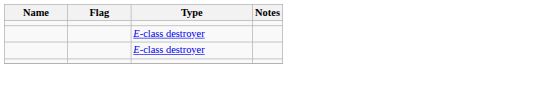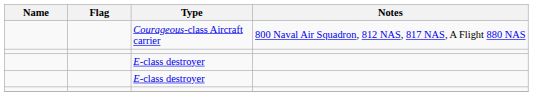 <table class="wikitable sortable">
 <tr>
 <th scope="col" width="90px">Name</th>
 <th scope="col" width="90px">Flag</th>
 <th scope="col" width="180px">Type</th>
 <th>Notes</th>
+</tr>
+<tr>
+<td align="left"></td>
+<td align="left"></td>
+<td align="left"><a href='#'><em>Courageous</em>-class Aircraft carrier</a></td>
+<td align="left"><a href='#'>800 Naval Air Squadron</a>, <a href='#'>812 NAS</a>, <a href='#'>817 NAS</a>, A Flight <a href='#'>880 NAS</a></td>
 </tr>
 <tr>
 <td align="left"></td>
 <td align="left"></td>
 <td align="left"></td>
 <td align="left"></td>
 </tr>
 <tr>
 <td align="left"></td>
 <td align="left"></td>
 <td align="left"><a href='#'><em>E</em>-class destroyer</a></td>
 <td align="left"></td>
 </tr>
 <tr>
 <td align="left"></td>
 <td align="left"></td>
 <td align="left"><a href='#'><em>E</em>-class destroyer</a></td>
 <td align="left"></td>
 </tr>
 <tr>
 <td align="left"></td>
 <td align="left"></td>
 <td align="left"></td>
 <td align="left"></td>
 </tr>
 <tr>
 </tr>
 </table>
